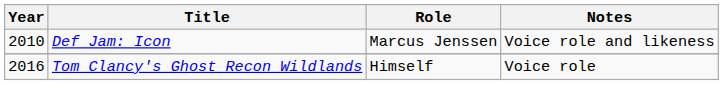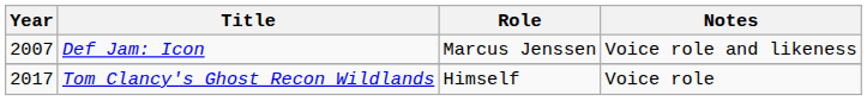 <table class="wikitable sortable">
 <tr>
 <th>Year</th>
 <th>Title</th>
 <th>Role</th>
 <th>Notes</th>
 </tr>
 <tr>
-<td>2010</td>
+<td>2007</td>
 <td><em><a href='#'>Def Jam: Icon</a></em></td>
 <td>Marcus Jenssen</td>
 <td>Voice role and likeness</td>
 </tr>
 <tr>
 </tr>
 <tr>
-<td>2016</td>
+<td>2017</td>
 <td><em><a href='#'>Tom Clancy's Ghost Recon Wildlands</a></em></td>
 <td>Himself</td>
 <td>Voice role</td>
 </tr>
 </table>
